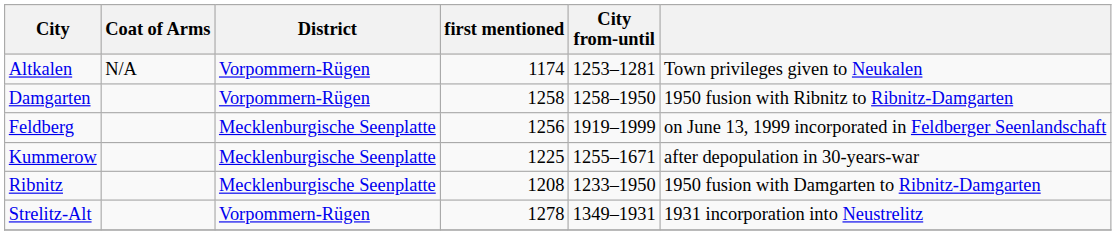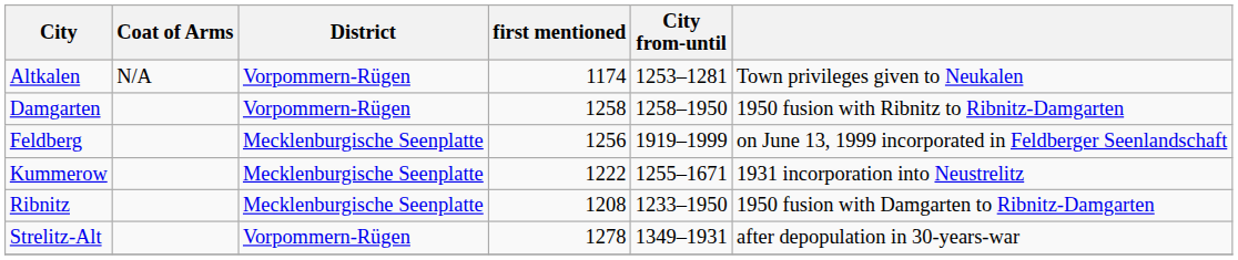 <table class="wikitable" border=1>
 <tr ---- bgcolor="#EEE5DE">
 <th>City</th>
 <th>Coat of Arms</th>
 <th>District</th>
 <th>first mentioned</th>
 <th>City <br>from-until</th>
 <th></th>
 </tr>
 <tr>
 <td><a href='#'>Altkalen</a></td>
 <td>N/A</td>
 <td><a href='#'>Vorpommern-Rügen</a></td>
 <td align=right>1174</td>
 <td>1253–1281</td>
 <td>Town privileges given to <a href='#'>Neukalen</a></td>
 </tr>
 <tr>
 <td><a href='#'>Damgarten</a></td>
 <td></td>
 <td><a href='#'>Vorpommern-Rügen</a></td>
 <td align=right>1258</td>
 <td>1258–1950</td>
 <td>1950 fusion with Ribnitz to <a href='#'>Ribnitz-Damgarten</a></td>
 </tr>
 <tr>
 <td><a href='#'>Feldberg</a></td>
 <td></td>
 <td><a href='#'>Mecklenburgische Seenplatte</a></td>
 <td align=right>1256</td>
 <td>1919–1999</td>
 <td>on June 13, 1999 incorporated in <a href='#'>Feldberger Seenlandschaft</a></td>
 </tr>
 <tr>
 <td><a href='#'>Kummerow</a></td>
 <td></td>
 <td><a href='#'>Mecklenburgische Seenplatte</a></td>
-<td align=right>1225</td>
+<td align=right>1222</td>
 <td>1255–1671</td>
-<td>after depopulation in 30-years-war</td>
+<td>1931 incorporation into <a href='#'>Neustrelitz</a></td>
 </tr>
 <tr>
 <td><a href='#'>Ribnitz</a></td>
 <td></td>
 <td><a href='#'>Mecklenburgische Seenplatte</a></td>
 <td align=right>1208</td>
 <td>1233–1950</td>
 <td>1950 fusion with Damgarten to <a href='#'>Ribnitz-Damgarten</a></td>
 </tr>
 <tr>
 <td><a href='#'>Strelitz-Alt</a></td>
 <td></td>
 <td><a href='#'>Vorpommern-Rügen</a></td>
 <td align=right>1278</td>
 <td>1349–1931</td>
-<td>1931 incorporation into <a href='#'>Neustrelitz</a></td>
+<td>after depopulation in 30-years-war</td>
 </tr>
 <tr>
 </tr>
 </table>
